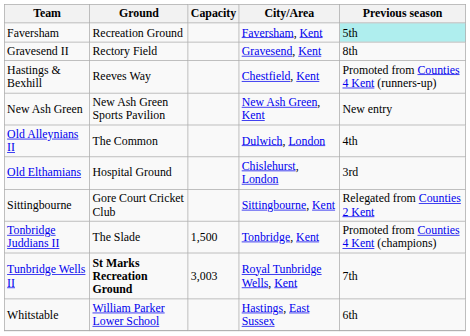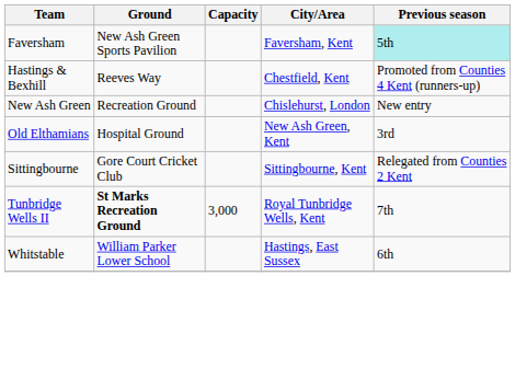 <table class="wikitable sortable" width=100%>
 <tr>
 <th>Team</th>
 <th>Ground</th>
 <th>Capacity</th>
 <th>City/Area</th>
 <th>Previous season</th>
 </tr>
 <tr>
 <td>Faversham</td>
-<td>Recreation Ground</td>
+<td>New Ash Green Sports Pavilion</td>
 <td></td>
 <td><a href='#'>Faversham</a>, <a href='#'>Kent</a></td>
 <td style="background: paleturquoise;">5th</td>
-</tr>
-<tr>
-<td>Gravesend II</td>
-<td>Rectory Field</td>
-<td></td>
-<td><a href='#'>Gravesend</a>, <a href='#'>Kent</a></td>
-<td>8th</td>
 </tr>
 <tr>
 <td>Hastings & Bexhill</td>
 <td>Reeves Way</td>
 <td></td>
 <td><a href='#'>Chestfield</a>, <a href='#'>Kent</a></td>
 <td>Promoted from <a href='#'>Counties 4 Kent</a> (runners-up)</td>
 </tr>
 <tr>
 <td>New Ash Green</td>
-<td>New Ash Green Sports Pavilion</td>
+<td>Recreation Ground</td>
 <td></td>
-<td><a href='#'>New Ash Green</a>, <a href='#'>Kent</a></td>
+<td><a href='#'>Chislehurst</a>, <a href='#'>London</a></td>
 <td>New entry</td>
-</tr>
-<tr>
-<td><a href='#'>Old Alleynians II</a></td>
-<td>The Common</td>
-<td></td>
-<td><a href='#'>Dulwich</a>, <a href='#'>London</a></td>
-<td>4th</td>
 </tr>
 <tr>
 <td><a href='#'>Old Elthamians</a></td>
 <td>Hospital Ground</td>
 <td></td>
-<td><a href='#'>Chislehurst</a>, <a href='#'>London</a></td>
+<td><a href='#'>New Ash Green</a>, <a href='#'>Kent</a></td>
 <td>3rd</td>
 </tr>
 <tr>
 <td>Sittingbourne</td>
 <td>Gore Court Cricket Club</td>
 <td></td>
 <td><a href='#'>Sittingbourne</a>, <a href='#'>Kent</a></td>
 <td>Relegated from <a href='#'>Counties 2 Kent</a></td>
 </tr>
 <tr>
-<td><a href='#'>Tonbridge Juddians II</a></td>
-<td>The Slade</td>
-<td>1,500</td>
-<td><a href='#'>Tonbridge</a>, <a href='#'>Kent</a></td>
-<td>Promoted from <a href='#'>Counties 4 Kent</a> (champions)</td>
-</tr>
-<tr>
 <td><a href='#'>Tunbridge Wells II</a></td>
 <td><strong>St Marks Recreation Ground</strong></td>
-<td>3,003</td>
+<td>3,000</td>
 <td><a href='#'>Royal Tunbridge Wells</a>, <a href='#'>Kent</a></td>
 <td>7th</td>
 </tr>
 <tr>
 <td>Whitstable</td>
 <td><a href='#'>William Parker Lower School</a></td>
 <td></td>
 <td><a href='#'>Hastings</a>, <a href='#'>East Sussex</a></td>
 <td>6th</td>
 </tr>
 <tr>
 </tr>
 </table>
